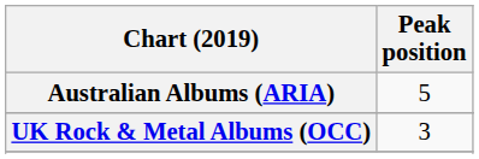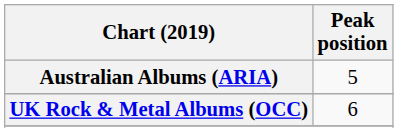 <table class="wikitable sortable plainrowheaders" style="text-align:center">
 <tr>
 <th scope="col">Chart (2019)</th>
 <th scope="col">Peak<br>position</th>
 </tr>
 <tr>
 <th scope="row">Australian Albums (<a href='#'>ARIA</a>)</th>
 <td>5</td>
 </tr>
 <tr>
 </tr>
 <tr>
 </tr>
 <tr>
 </tr>
 <tr>
 </tr>
 <tr>
 </tr>
 <tr>
 </tr>
 <tr>
 </tr>
 <tr>
 <th scope="row"><a href='#'>UK Rock & Metal Albums</a> (<a href='#'>OCC</a>)</th>
-<td>3</td>
+<td>6</td>
 </tr>
 <tr>
 </tr>
 <tr>
 </tr>
 </table>
